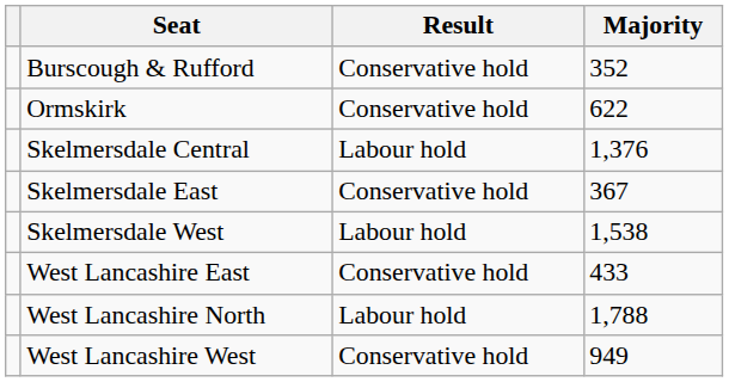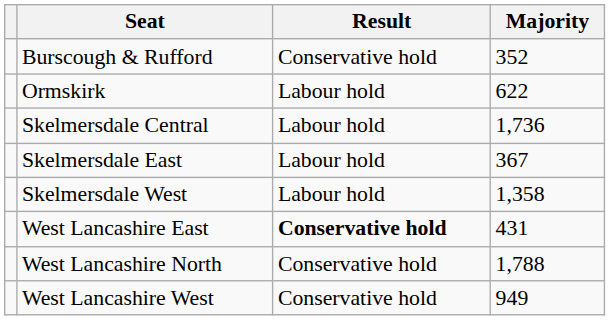 <table class="wikitable" style="right; width:50%">
 <tr>
 <th></th>
 <th>Seat</th>
 <th>Result</th>
 <th>Majority</th>
 </tr>
 <tr>
 <td></td>
 <td>Burscough & Rufford</td>
 <td>Conservative hold</td>
 <td>352</td>
 </tr>
 <tr>
 <td></td>
 <td>Ormskirk</td>
-<td>Conservative hold</td>
+<td>Labour hold</td>
 <td>622</td>
 </tr>
 <tr>
 <td></td>
 <td>Skelmersdale Central</td>
 <td>Labour hold</td>
-<td>1,376</td>
+<td>1,736</td>
 </tr>
 <tr>
 <td></td>
 <td>Skelmersdale East</td>
-<td>Conservative hold</td>
+<td>Labour hold</td>
 <td>367</td>
 </tr>
 <tr>
 <td></td>
 <td>Skelmersdale West</td>
 <td>Labour hold</td>
-<td>1,538</td>
+<td>1,358</td>
 </tr>
 <tr>
 <td></td>
 <td>West Lancashire East</td>
-<td>Conservative hold</td>
-<td>433</td>
+<td><strong>Conservative hold</strong></td>
+<td>431</td>
 </tr>
 <tr>
 <td></td>
 <td>West Lancashire North</td>
-<td>Labour hold</td>
+<td>Conservative hold</td>
 <td>1,788</td>
 </tr>
 <tr>
 <td></td>
 <td>West Lancashire West</td>
 <td>Conservative hold</td>
 <td>949</td>
 </tr>
 </table>
